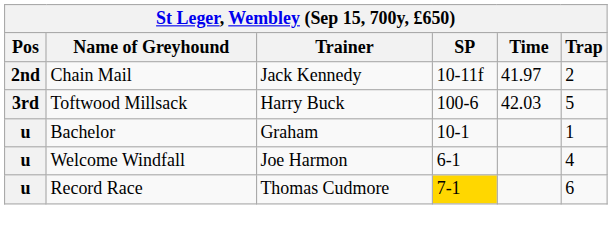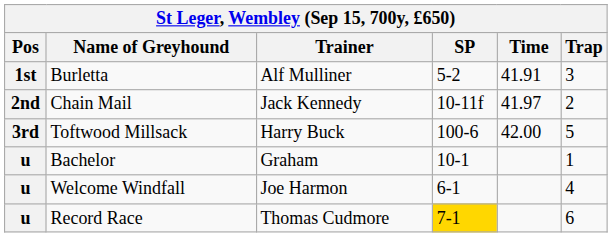 <table class="wikitable">
 <tr>
 <th colspan="6"><a href='#'>St Leger</a>, <a href='#'>Wembley</a> (Sep 15, 700y, £650)</th>
 </tr>
 <tr>
 <th width=30>Pos</th>
 <th width=180>Name of Greyhound</th>
 <th width=150>Trainer</th>
 <th width=50>SP</th>
 <th width=50>Time</th>
 <th width=30>Trap</th>
+</tr>
+<tr>
+<th>1st</th>
+<td>Burletta</td>
+<td>Alf Mulliner</td>
+<td>5-2</td>
+<td>41.91</td>
+<td>3</td>
 </tr>
 <tr>
 <th>2nd</th>
 <td>Chain Mail</td>
 <td>Jack Kennedy</td>
 <td>10-11f</td>
 <td>41.97</td>
 <td>2</td>
 </tr>
 <tr>
 <th>3rd</th>
 <td>Toftwood Millsack</td>
 <td>Harry Buck</td>
 <td>100-6</td>
-<td>42.03</td>
+<td>42.00</td>
 <td>5</td>
 </tr>
 <tr>
 <th>u</th>
 <td>Bachelor</td>
 <td>Graham</td>
 <td>10-1</td>
 <td></td>
 <td>1</td>
 </tr>
 <tr>
 <th>u</th>
 <td>Welcome Windfall</td>
 <td>Joe Harmon</td>
 <td>6-1</td>
 <td></td>
 <td>4</td>
 </tr>
 <tr>
 <th>u</th>
 <td>Record Race</td>
 <td>Thomas Cudmore</td>
 <td style="background: gold;">7-1</td>
 <td></td>
 <td>6</td>
 </tr>
 </table>
